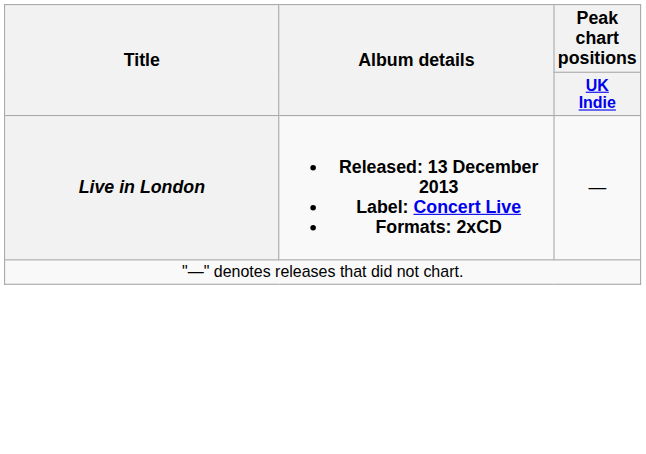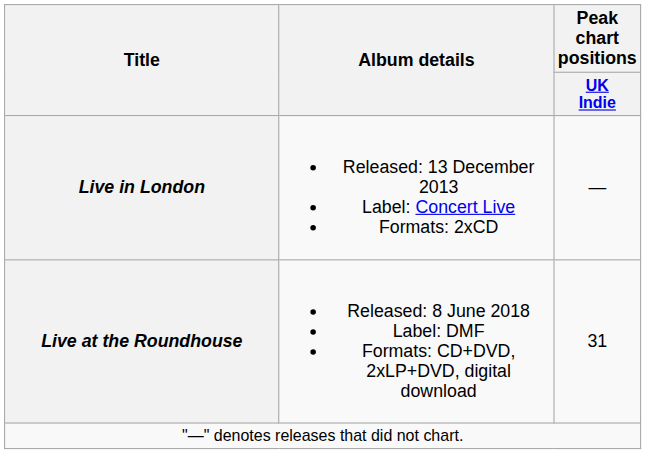 <table class="wikitable plainrowheaders" style="text-align:center;">
 <tr>
 <th rowspan="2" scope="col" style="width:15em;">Title</th>
 <th rowspan="2" scope="col" style="width:15em;">Album details</th>
 <th>Peak chart positions</th>
 </tr>
 <tr>
 <th scope="col" style="width:2em;font-size:90%;"><a href='#'>UK<br>Indie</a><br></th>
 </tr>
 <tr>
 <th scope="row"><em>Live in London</em></th>
-<td><strong><br><ul><li>Released: 13 December 2013</li><li>Label: <a href='#'>Concert Live</a></li><li>Formats: 2xCD</li></ul></strong></td>
+<td><br><ul><li>Released: 13 December 2013</li><li>Label: <a href='#'>Concert Live</a></li><li>Formats: 2xCD</li></ul></td>
 <td>—</td>
+</tr>
+<tr>
+<th scope="row"><em>Live at the Roundhouse</em></th>
+<td><br><ul><li>Released: 8 June 2018</li><li>Label: DMF</li><li>Formats: CD+DVD, 2xLP+DVD, digital download</li></ul></td>
+<td>31</td>
 </tr>
 <tr>
 <td colspan="3" style="font-size:90%">"—" denotes releases that did not chart.</td>
 </tr>
 </table>
